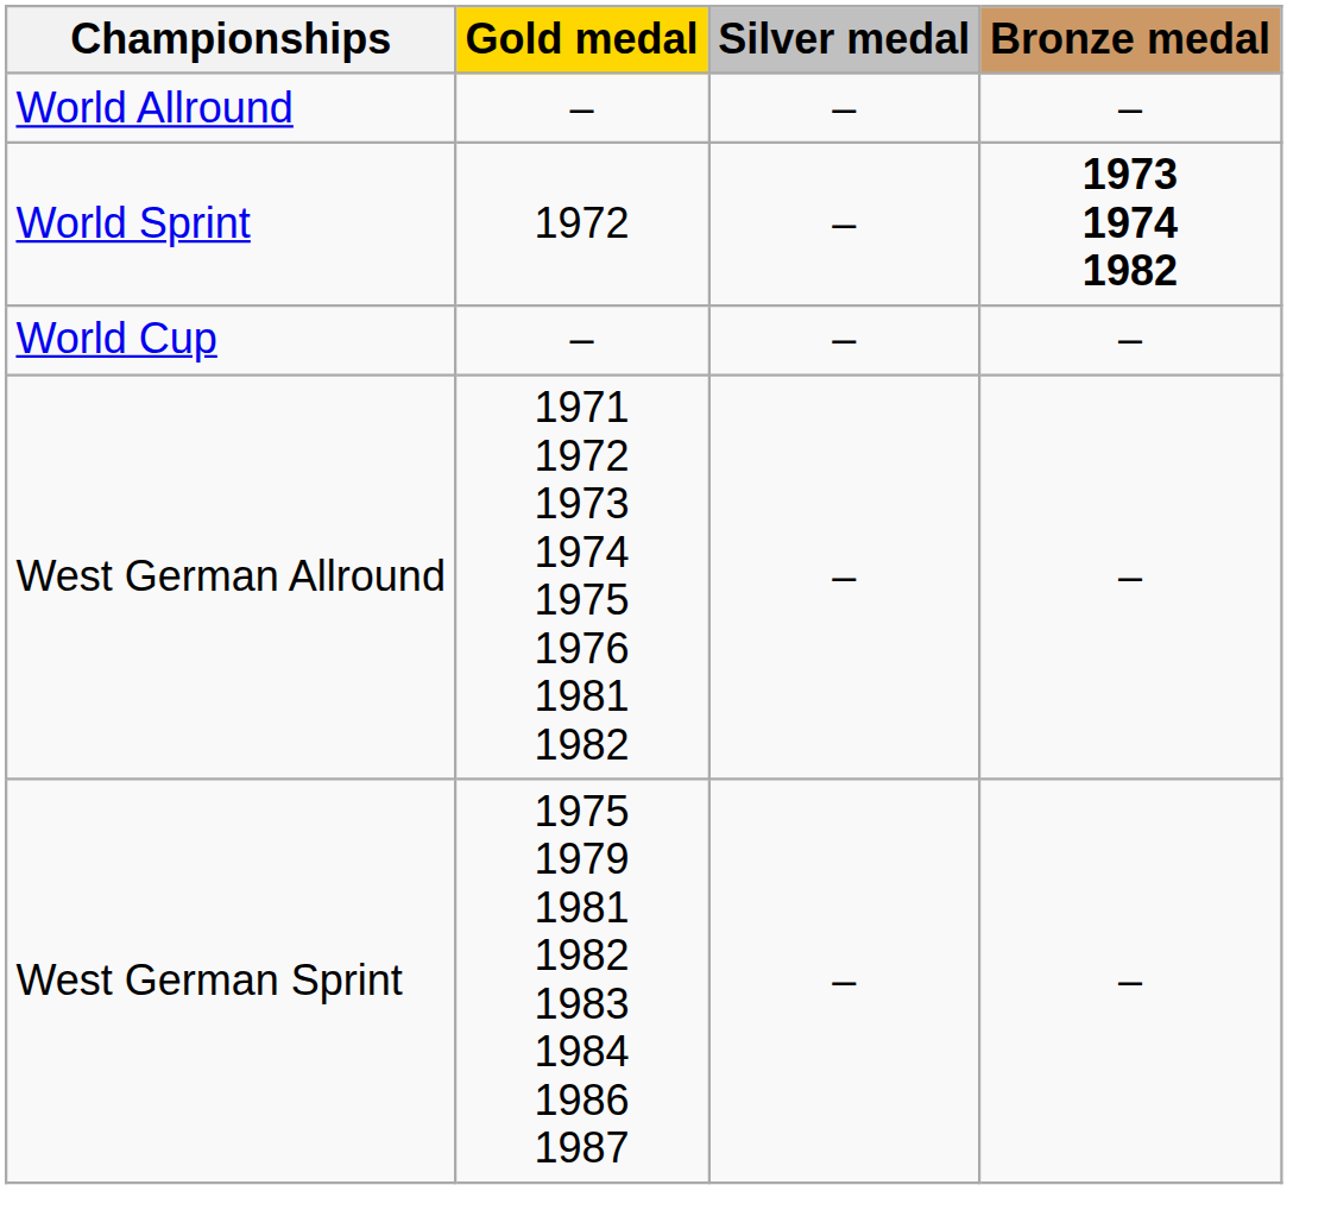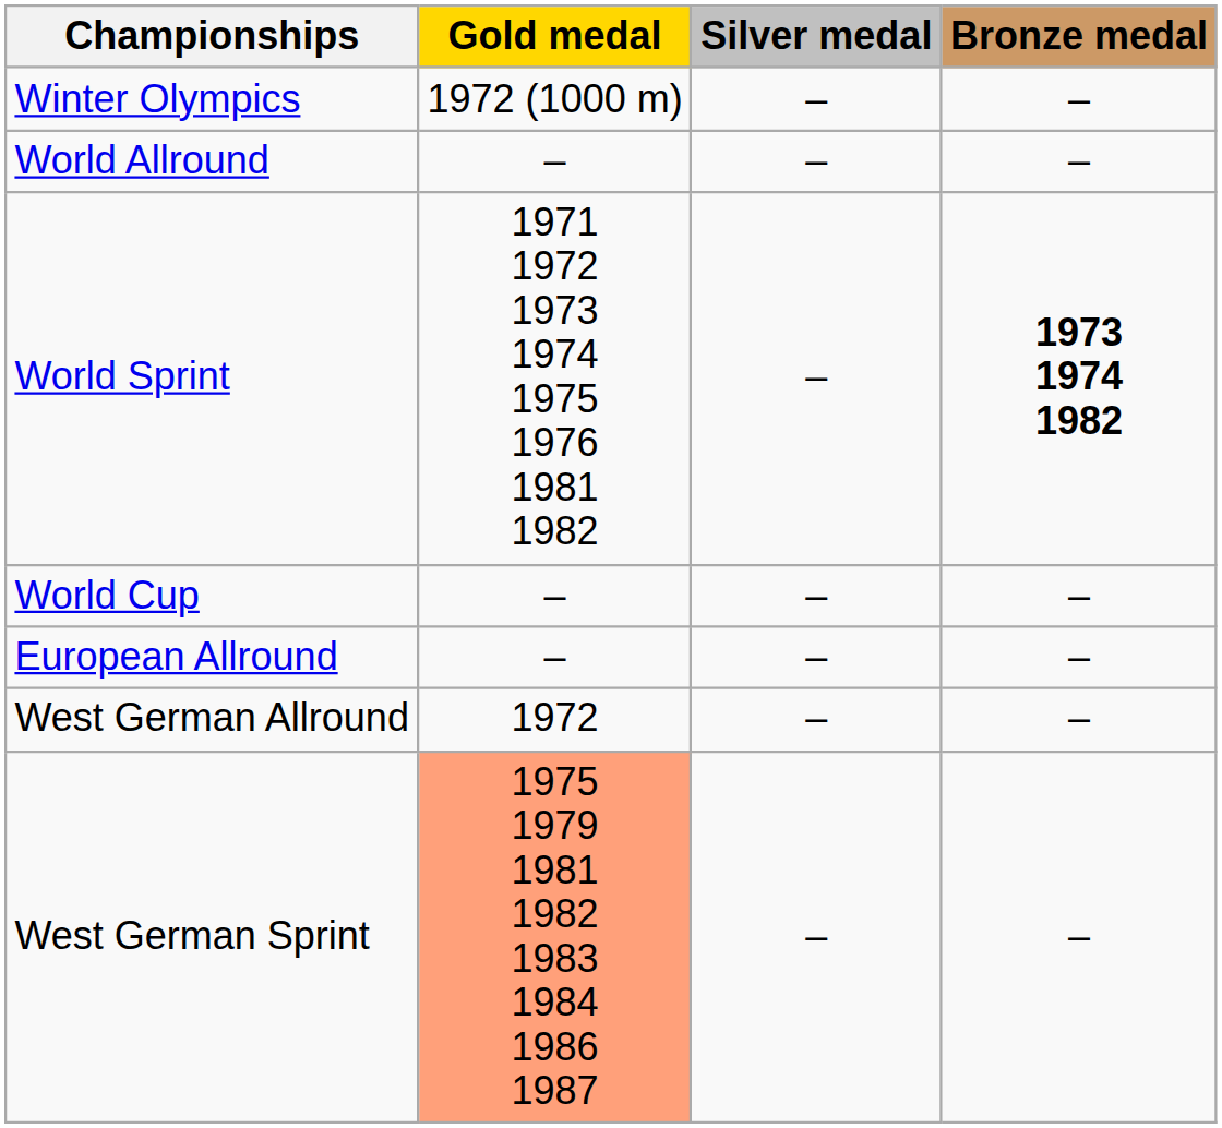 <table class="wikitable">
 <tr>
 <th>Championships</th>
 <td align=center bgcolor=gold><strong>Gold medal</strong></td>
 <td align=center bgcolor=silver><strong>Silver medal</strong></td>
 <td align=center bgcolor=cc9966><strong>Bronze medal</strong></td>
+</tr>
+<tr align="center">
+<td align="left"><a href='#'>Winter Olympics</a></td>
+<td>1972 (1000 m)</td>
+<td>–</td>
+<td>–</td>
 </tr>
 <tr align="center">
 <td align="left"><a href='#'>World Allround</a></td>
 <td>–</td>
 <td>–</td>
 <td>–</td>
 </tr>
 <tr align="center">
 <td align="left"><a href='#'>World Sprint</a></td>
-<td>1972</td>
+<td>1971 <br> 1972 <br> 1973 <br> 1974 <br> 1975 <br> 1976 <br> 1981 <br> 1982</td>
 <td>–</td>
 <td><strong>1973 <br> 1974 <br> 1982</strong></td>
 </tr>
 <tr align="center">
 <td align="left"><a href='#'>World Cup</a></td>
 <td>–</td>
 <td>–</td>
 <td>–</td>
 </tr>
 <tr align="center">
+<td align="left"><a href='#'>European Allround</a></td>
+<td>–</td>
+<td>–</td>
+<td>–</td>
+</tr>
+<tr align="center">
 <td align="left">West German Allround</td>
-<td>1971 <br> 1972 <br> 1973 <br> 1974 <br> 1975 <br> 1976 <br> 1981 <br> 1982</td>
+<td>1972</td>
 <td>–</td>
 <td>–</td>
 </tr>
 <tr align="center">
 <td align="left">West German Sprint</td>
-<td>1975 <br> 1979 <br> 1981 <br> 1982 <br> 1983 <br> 1984 <br> 1986 <br> 1987</td>
+<td style="background: lightsalmon;">1975 <br> 1979 <br> 1981 <br> 1982 <br> 1983 <br> 1984 <br> 1986 <br> 1987</td>
 <td>–</td>
 <td>–</td>
 </tr>
 </table>
